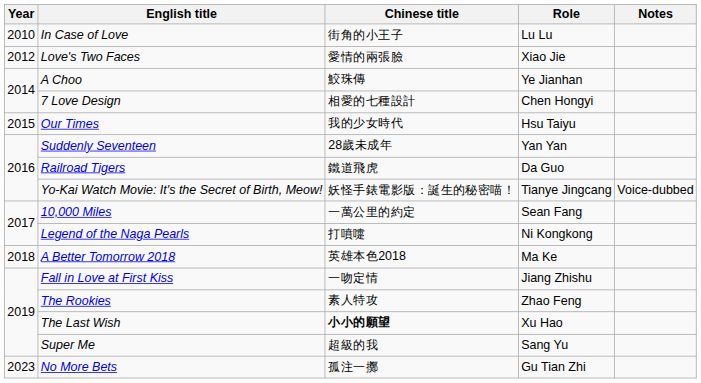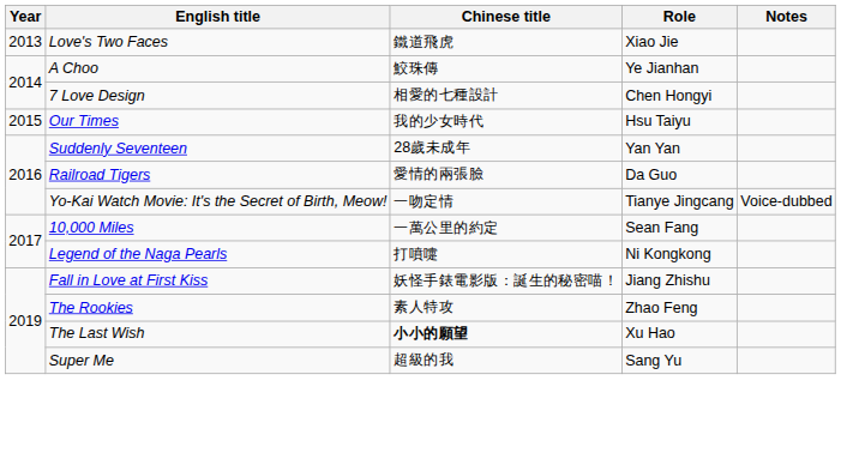 <table class="wikitable sortable">
 <tr>
 <th>Year</th>
 <th>English title</th>
 <th>Chinese title</th>
 <th>Role</th>
 <th>Notes</th>
 </tr>
 <tr>
-<td>2010</td>
-<td><em>In Case of Love</em></td>
-<td>街角的小王子</td>
-<td>Lu Lu</td>
-<td></td>
-</tr>
-<tr>
-<td>2012</td>
+<td>2013</td>
 <td><em>Love's Two Faces</em></td>
-<td>愛情的兩張臉</td>
+<td>鐵道飛虎</td>
 <td>Xiao Jie</td>
 <td></td>
 </tr>
 <tr>
 <td rowspan="2">2014</td>
 <td><em>A Choo</em></td>
 <td>鮫珠傳</td>
 <td>Ye Jianhan</td>
 <td></td>
 </tr>
 <tr>
 <td><em>7 Love Design</em></td>
 <td>相愛的七種設計</td>
 <td>Chen Hongyi</td>
 <td></td>
 </tr>
 <tr>
 <td>2015</td>
 <td><em><a href='#'>Our Times</a></em></td>
 <td>我的少女時代</td>
 <td>Hsu Taiyu</td>
 <td></td>
 </tr>
 <tr>
 <td rowspan="3">2016</td>
 <td><em><a href='#'>Suddenly Seventeen</a></em></td>
 <td>28歲未成年</td>
 <td>Yan Yan</td>
 <td></td>
 </tr>
 <tr>
 <td><em><a href='#'>Railroad Tigers</a></em></td>
-<td>鐵道飛虎</td>
+<td>愛情的兩張臉</td>
 <td>Da Guo</td>
 <td></td>
 </tr>
 <tr>
 <td><em>Yo-Kai Watch Movie: It's the Secret of Birth, Meow!</em></td>
-<td>妖怪手錶電影版：誕生的秘密喵！</td>
+<td>一吻定情</td>
 <td>Tianye Jingcang</td>
 <td>Voice-dubbed</td>
 </tr>
 <tr>
 <td rowspan="2">2017</td>
 <td><em><a href='#'>10,000 Miles</a></em></td>
 <td>一萬公里的約定</td>
 <td>Sean Fang</td>
 <td></td>
 </tr>
 <tr>
 <td><em><a href='#'>Legend of the Naga Pearls</a></em></td>
 <td>打噴嚏</td>
 <td>Ni Kongkong</td>
 <td></td>
 </tr>
 <tr>
-<td>2018</td>
-<td><em><a href='#'>A Better Tomorrow 2018</a></em></td>
-<td>英雄本色2018</td>
-<td>Ma Ke</td>
-<td></td>
-</tr>
-<tr>
 <td rowspan="4">2019</td>
 <td><em><a href='#'>Fall in Love at First Kiss</a></em></td>
-<td>一吻定情</td>
+<td>妖怪手錶電影版：誕生的秘密喵！</td>
 <td>Jiang Zhishu</td>
 <td></td>
 </tr>
 <tr>
 <td><em><a href='#'>The Rookies</a></em></td>
 <td>素人特攻</td>
 <td>Zhao Feng</td>
 <td></td>
 </tr>
 <tr>
 <td><em>The Last Wish</em></td>
 <td><strong>小小的願望</strong></td>
 <td>Xu Hao</td>
 <td></td>
 </tr>
 <tr>
 <td><em>Super Me</em></td>
 <td>超級的我</td>
 <td>Sang Yu</td>
 <td></td>
 </tr>
-<tr>
-<td>2023</td>
-<td><em><a href='#'>No More Bets</a></em></td>
-<td>孤注一擲</td>
-<td>Gu Tian Zhi</td>
-<td></td>
-</tr>
 </table>
